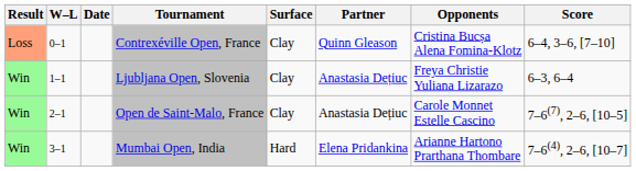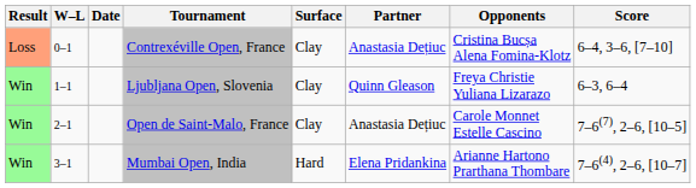 <table class="sortable wikitable">
 <tr>
 <th>Result</th>
 <th class="unsortable">W–L</th>
 <th>Date</th>
 <th>Tournament</th>
 <th>Surface</th>
 <th>Partner</th>
 <th>Opponents</th>
 <th class="unsortable">Score</th>
 </tr>
 <tr>
 <td style="background:#ffa07a;">Loss</td>
 <td><small>0–1</small></td>
 <td><a href='#'></a></td>
 <td bgcolor=silver><a href='#'>Contrexéville Open</a>, France</td>
 <td>Clay</td>
-<td> <a href='#'>Quinn Gleason</a></td>
+<td> <a href='#'>Anastasia Dețiuc</a></td>
 <td> <a href='#'>Cristina Bucșa</a> <br>  <a href='#'>Alena Fomina-Klotz</a></td>
 <td>6–4, 3–6, [7–10]</td>
 </tr>
 <tr>
 <td style=background:#98fb98;>Win</td>
 <td><small>1–1</small></td>
 <td><a href='#'></a></td>
 <td bgcolor=silver><a href='#'>Ljubljana Open</a>, Slovenia</td>
 <td>Clay</td>
-<td> <a href='#'>Anastasia Dețiuc</a></td>
+<td> <a href='#'>Quinn Gleason</a></td>
 <td> <a href='#'>Freya Christie</a> <br>  <a href='#'>Yuliana Lizarazo</a></td>
 <td>6–3, 6–4</td>
 </tr>
 <tr>
 <td style="background:#98FB98;">Win</td>
 <td><small>2–1</small></td>
 <td><a href='#'></a></td>
 <td bgcolor=silver><a href='#'>Open de Saint-Malo</a>, France</td>
 <td>Clay</td>
 <td> Anastasia Dețiuc</td>
 <td> <a href='#'>Carole Monnet</a> <br>  <a href='#'>Estelle Cascino</a></td>
 <td>7–6<sup>(7)</sup>, 2–6, [10–5]</td>
 </tr>
 <tr>
 <td style="background:#98FB98;">Win</td>
 <td><small>3–1</small></td>
 <td><a href='#'></a></td>
 <td bgcolor=silver><a href='#'>Mumbai Open</a>, India</td>
 <td>Hard</td>
 <td> <a href='#'>Elena Pridankina</a></td>
 <td> <a href='#'>Arianne Hartono</a> <br>  <a href='#'>Prarthana Thombare</a></td>
 <td>7–6<sup>(4)</sup>, 2–6, [10–7]</td>
 </tr>
 </table>
